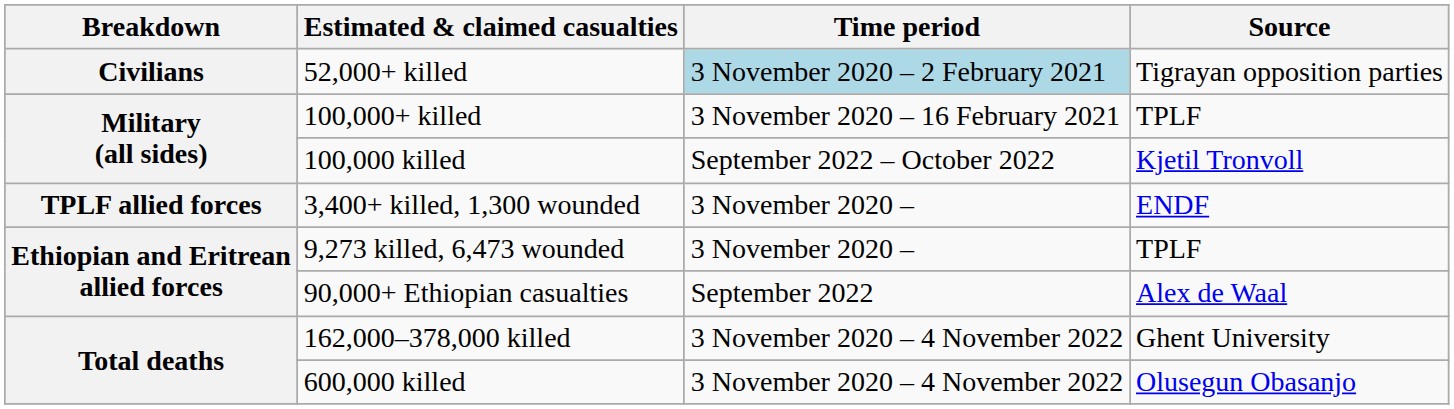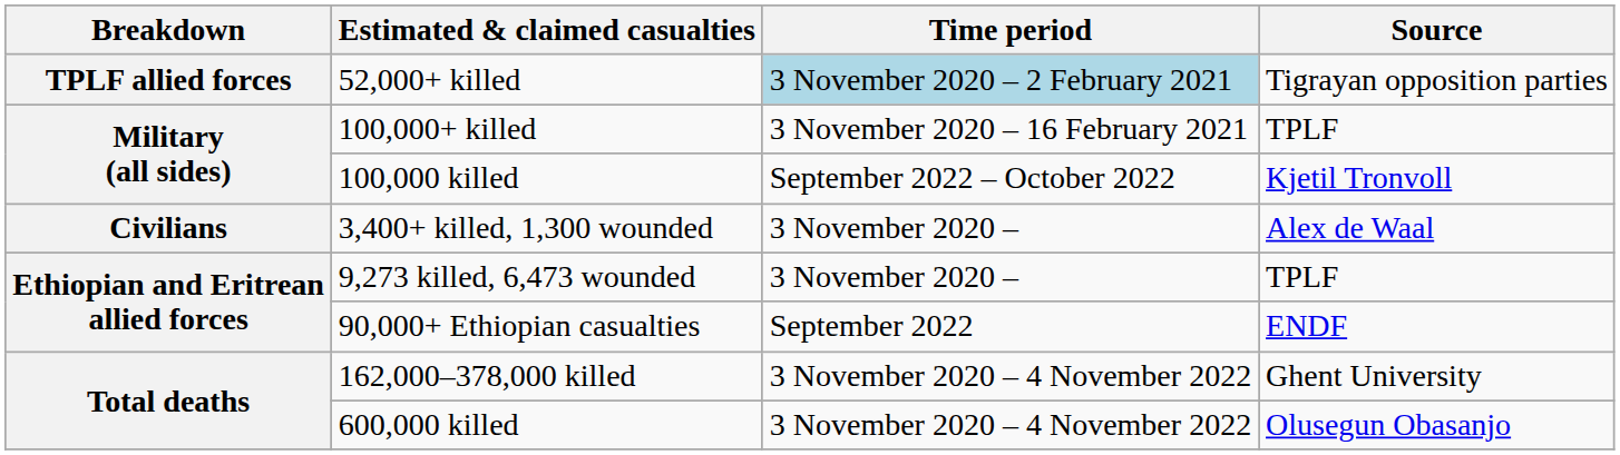 <table class="wikitable plainrowheaders">
 <tr>
 <th scope="col">Breakdown</th>
 <th scope="col">Estimated & claimed casualties</th>
 <th scope="col">Time period</th>
 <th scope="col">Source</th>
 </tr>
 <tr>
-<th scope="row"><div><strong>Civilians</strong></div></th>
+<th scope="row"><div><strong>TPLF allied forces</strong></div></th>
 <td>52,000+ killed</td>
 <td style="background: lightblue;">3 November 2020 – 2 February 2021</td>
 <td>Tigrayan opposition parties</td>
 </tr>
 <tr>
 <th rowspan="2">Military<br>(all sides)</th>
 <td>100,000+ killed</td>
 <td>3 November 2020 – 16 February 2021</td>
 <td>TPLF</td>
 </tr>
 <tr>
 <td>100,000 killed</td>
 <td>September 2022 – October 2022</td>
 <td><a href='#'>Kjetil Tronvoll</a></td>
 </tr>
 <tr>
-<th scope="row"><div><strong>TPLF allied forces</strong></div></th>
+<th scope="row"><div><strong>Civilians</strong></div></th>
 <td>3,400+ killed, 1,300 wounded</td>
 <td>3 November 2020 – </td>
-<td><a href='#'>ENDF</a></td>
+<td><a href='#'>Alex de Waal</a></td>
 </tr>
 <tr>
 <th rowspan="2">Ethiopian and Eritrean<br>allied forces</th>
 <td>9,273 killed, 6,473 wounded</td>
 <td>3 November 2020 – </td>
 <td>TPLF</td>
 </tr>
 <tr>
 <td>90,000+ Ethiopian casualties</td>
 <td>September 2022</td>
-<td><a href='#'>Alex de Waal</a></td>
+<td><a href='#'>ENDF</a></td>
 </tr>
 <tr>
 <th rowspan="2">Total deaths</th>
 <td>162,000–378,000 killed</td>
 <td>3 November 2020 – 4 November 2022</td>
 <td>Ghent University</td>
 </tr>
 <tr>
 <td>600,000 killed</td>
 <td>3 November 2020 – 4 November 2022</td>
 <td><a href='#'>Olusegun Obasanjo</a></td>
 </tr>
 </table>
